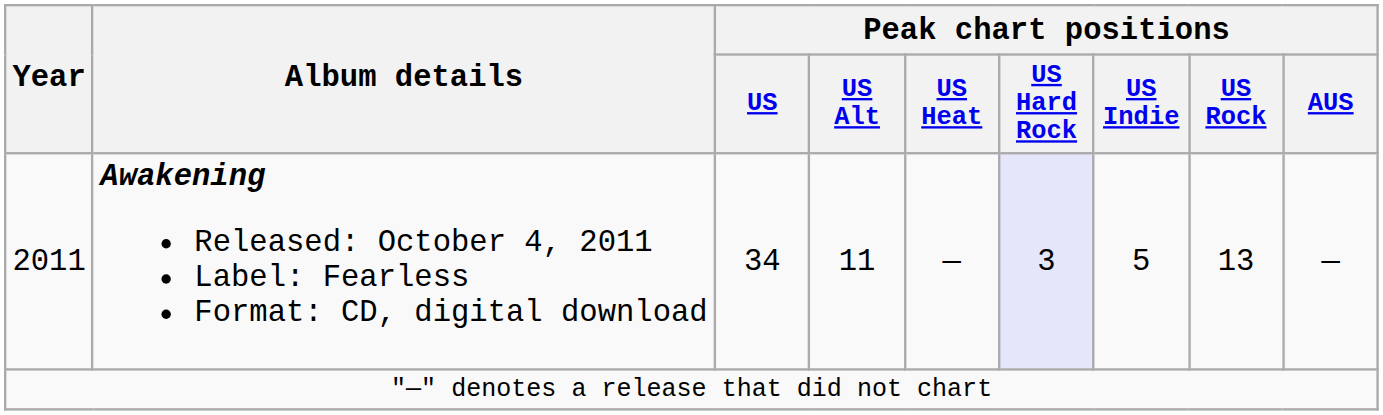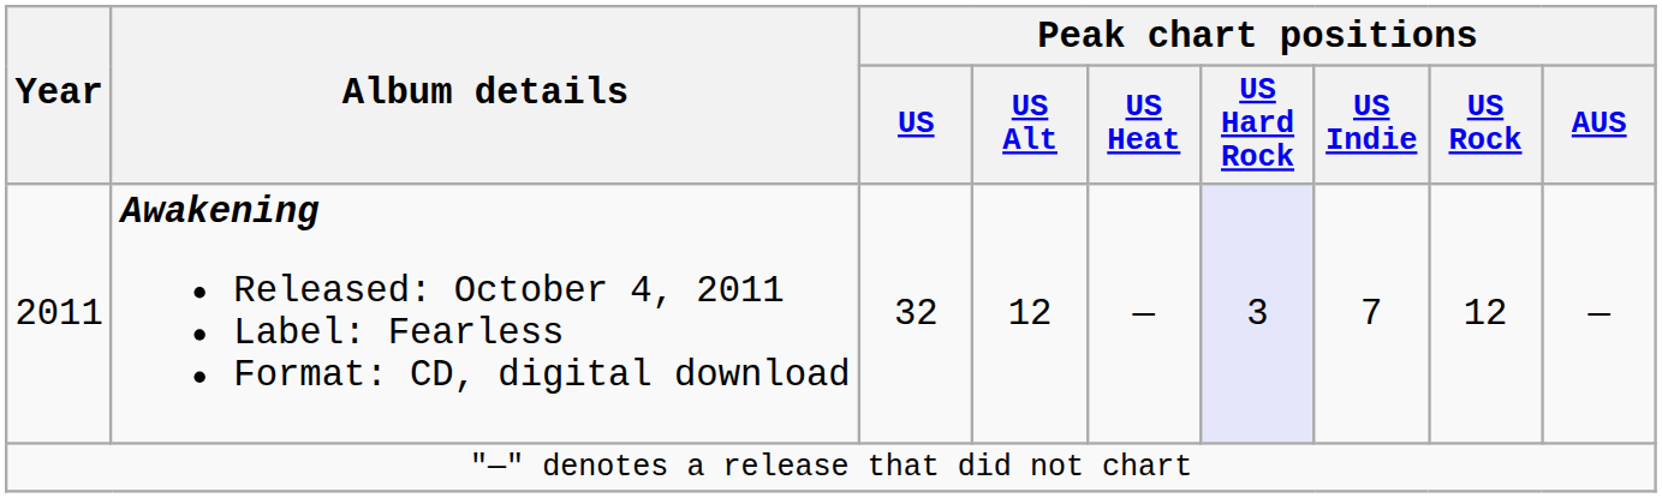 <table class="wikitable" style="text-align:center;">
 <tr>
 <th rowspan="2">Year</th>
 <th rowspan="2">Album details</th>
 <th colspan="7">Peak chart positions</th>
 </tr>
 <tr>
 <th style="width:35px;font-size:smaller;"><a href='#'>US</a><br></th>
 <th style="width:35px;font-size:smaller;"><a href='#'>US<br>Alt</a><br></th>
 <th style="width:35px;font-size:smaller;"><a href='#'>US<br>Heat</a><br></th>
 <th style="width:35px;font-size:smaller;"><a href='#'>US<br>Hard Rock</a><br></th>
 <th style="width:35px;font-size:smaller;"><a href='#'>US<br>Indie</a><br></th>
 <th style="width:35px;font-size:smaller;"><a href='#'>US<br>Rock</a><br></th>
 <th style="width:35px;font-size:smaller;"><a href='#'>AUS</a><br></th>
 </tr>
 <tr>
 <td>2011</td>
 <td align="left"><strong><em>Awakening</em></strong><br><ul><li>Released: October 4, 2011</li><li>Label: Fearless</li><li>Format: CD, digital download</li></ul></td>
-<td>34</td>
-<td>11</td>
+<td>32</td>
+<td>12</td>
 <td>—</td>
 <td style="background: lavender;">3</td>
-<td>5</td>
-<td>13</td>
+<td>7</td>
+<td>12</td>
 <td>—</td>
 </tr>
 <tr>
 <td colspan="9" style="text-align:center; font-size:8pt;">"—" denotes a release that did not chart</td>
 </tr>
 </table>
